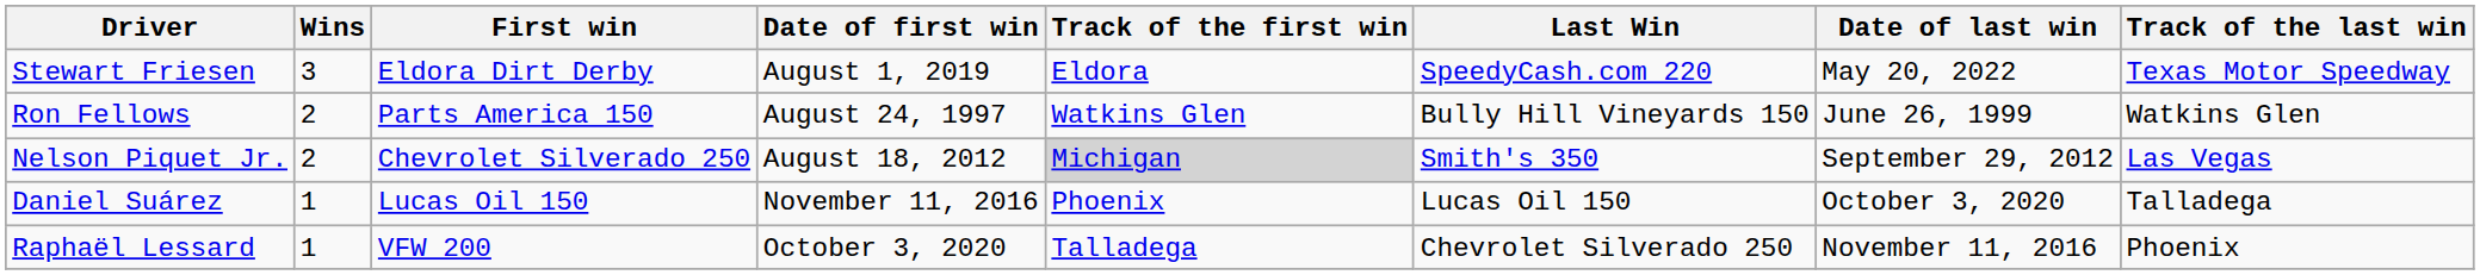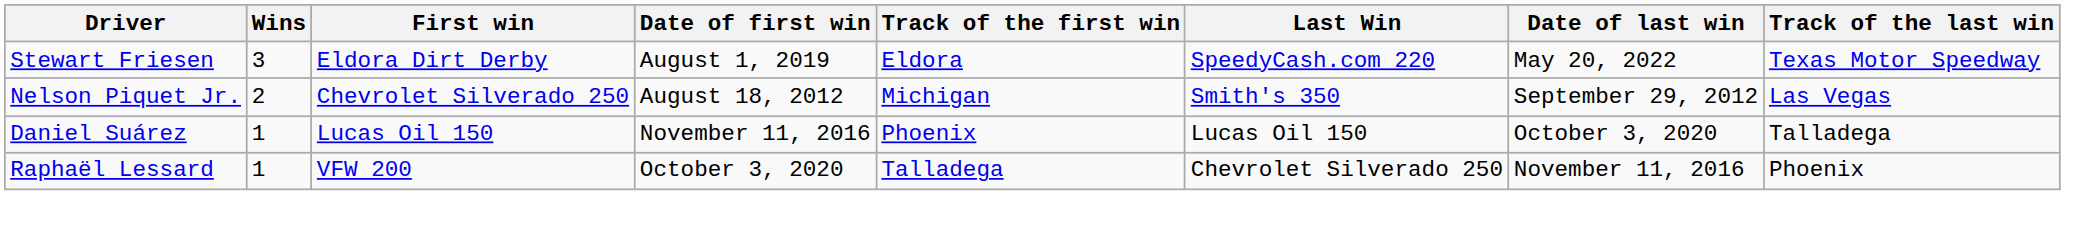 <table class="wikitable">
 <tr>
 <th>Driver</th>
 <th>Wins</th>
 <th>First win</th>
 <th>Date of first win</th>
 <th>Track of the first win</th>
 <th>Last Win</th>
 <th>Date of last win</th>
 <th>Track of the last win</th>
 </tr>
 <tr>
 <td> <a href='#'>Stewart Friesen</a></td>
 <td>3</td>
 <td><a href='#'>Eldora Dirt Derby</a></td>
 <td>August 1, 2019</td>
 <td> <a href='#'>Eldora</a></td>
 <td><a href='#'>SpeedyCash.com 220</a></td>
 <td>May 20, 2022</td>
 <td> <a href='#'>Texas Motor Speedway</a></td>
 </tr>
 <tr>
-<td> <a href='#'>Ron Fellows</a></td>
-<td>2</td>
-<td><a href='#'>Parts America 150</a></td>
-<td>August 24, 1997</td>
-<td> <a href='#'>Watkins Glen</a></td>
-<td>Bully Hill Vineyards 150</td>
-<td>June 26, 1999</td>
-<td> Watkins Glen</td>
-</tr>
-<tr>
 <td> <a href='#'>Nelson Piquet Jr.</a></td>
 <td>2</td>
 <td><a href='#'>Chevrolet Silverado 250</a></td>
 <td>August 18, 2012</td>
-<td style="background: lightgrey;"> <a href='#'>Michigan</a></td>
+<td> <a href='#'>Michigan</a></td>
 <td><a href='#'>Smith's 350</a></td>
 <td>September 29, 2012</td>
 <td> <a href='#'>Las Vegas</a></td>
 </tr>
 <tr>
 <td> <a href='#'>Daniel Suárez</a></td>
 <td>1</td>
 <td><a href='#'>Lucas Oil 150</a></td>
 <td>November 11, 2016</td>
 <td> <a href='#'>Phoenix</a></td>
 <td>Lucas Oil 150</td>
 <td>October 3, 2020</td>
 <td> Talladega</td>
 </tr>
 <tr>
 <td> <a href='#'>Raphaël Lessard</a></td>
 <td>1</td>
 <td><a href='#'>VFW 200</a></td>
 <td>October 3, 2020</td>
 <td> <a href='#'>Talladega</a></td>
 <td>Chevrolet Silverado 250</td>
 <td>November 11, 2016</td>
 <td> Phoenix</td>
 </tr>
 </table>
